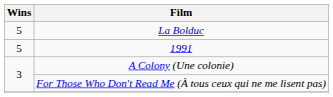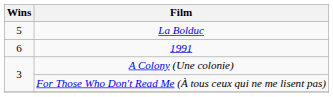 <table class="wikitable" style="text-align:center;">
 <tr>
 <th scope="col" width="17">Wins</th>
 <th scope="col" align="center">Film</th>
 </tr>
 <tr>
 <td rowspan="1" style="text-align:center;">5</td>
 <td><em><a href='#'>La Bolduc</a></em></td>
 </tr>
 <tr>
-<td rowspan="1" style="text-align:center;">5</td>
+<td rowspan="1" style="text-align:center;">6</td>
 <td><em><a href='#'>1991</a></em></td>
 </tr>
 <tr>
 <td rowspan="2" style="text-align:center;">3</td>
 <td><em><a href='#'>A Colony</a> (Une colonie)</em></td>
 </tr>
 <tr>
 <td><em><a href='#'>For Those Who Don't Read Me</a> (À tous ceux qui ne me lisent pas)</em></td>
 </tr>
 <tr>
 </tr>
 </table>
